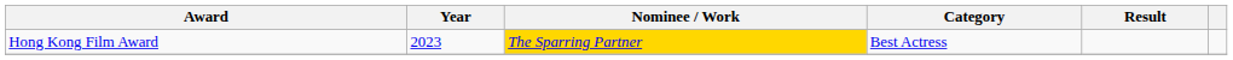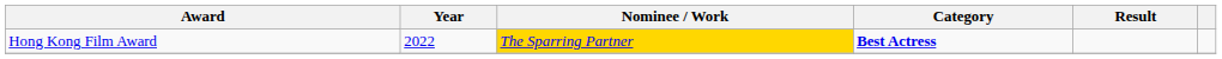 <table class="wikitable plainrowheaders" style="width: 100%;">
 <tr>
 <th scope="col">Award</th>
 <th scope="col">Year</th>
 <th scope="col">Nominee / Work</th>
 <th scope="col">Category</th>
 <th scope="col">Result</th>
 <th scope="col" class="unsortable"></th>
 </tr>
 <tr>
 <td><a href='#'>Hong Kong Film Award</a></td>
-<td><a href='#'>2023</a></td>
+<td><a href='#'>2022</a></td>
 <td style="background: gold;"><em><a href='#'>The Sparring Partner</a></em></td>
-<td><a href='#'>Best Actress</a></td>
+<td><strong><a href='#'>Best Actress</a></strong></td>
 <td></td>
 <td></td>
 </tr>
 <tr>
 </tr>
 </table>
